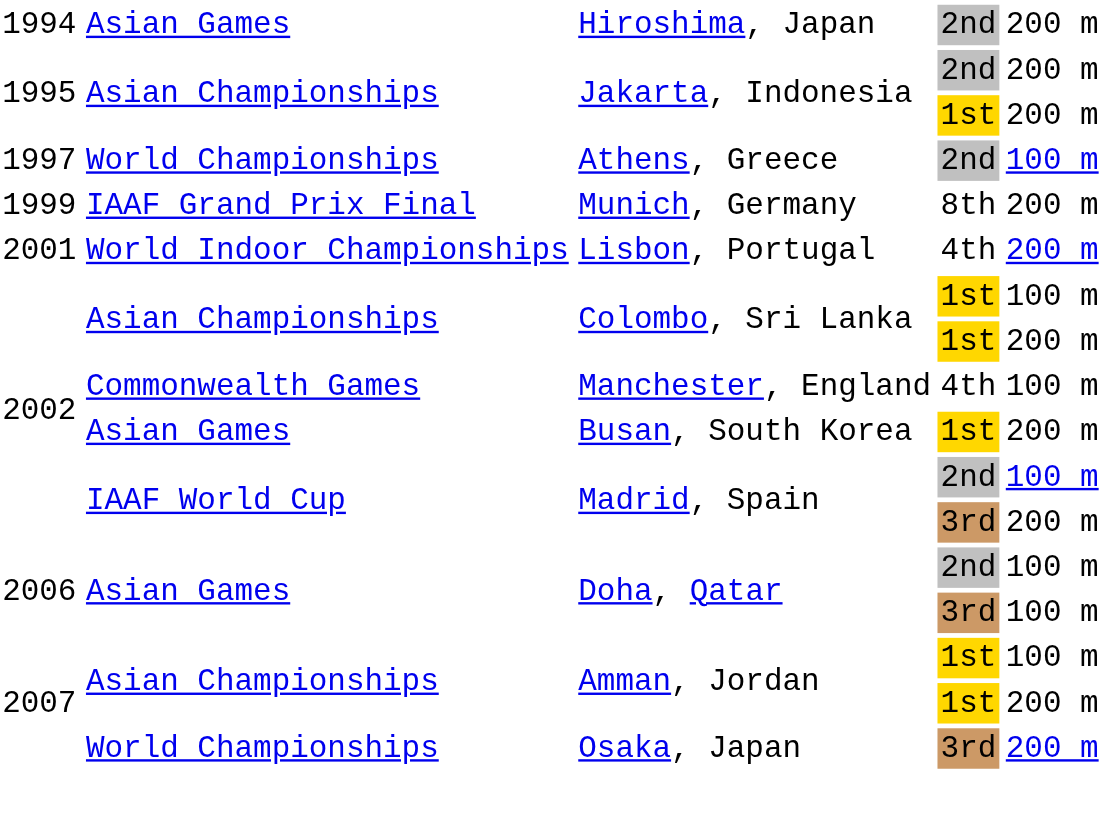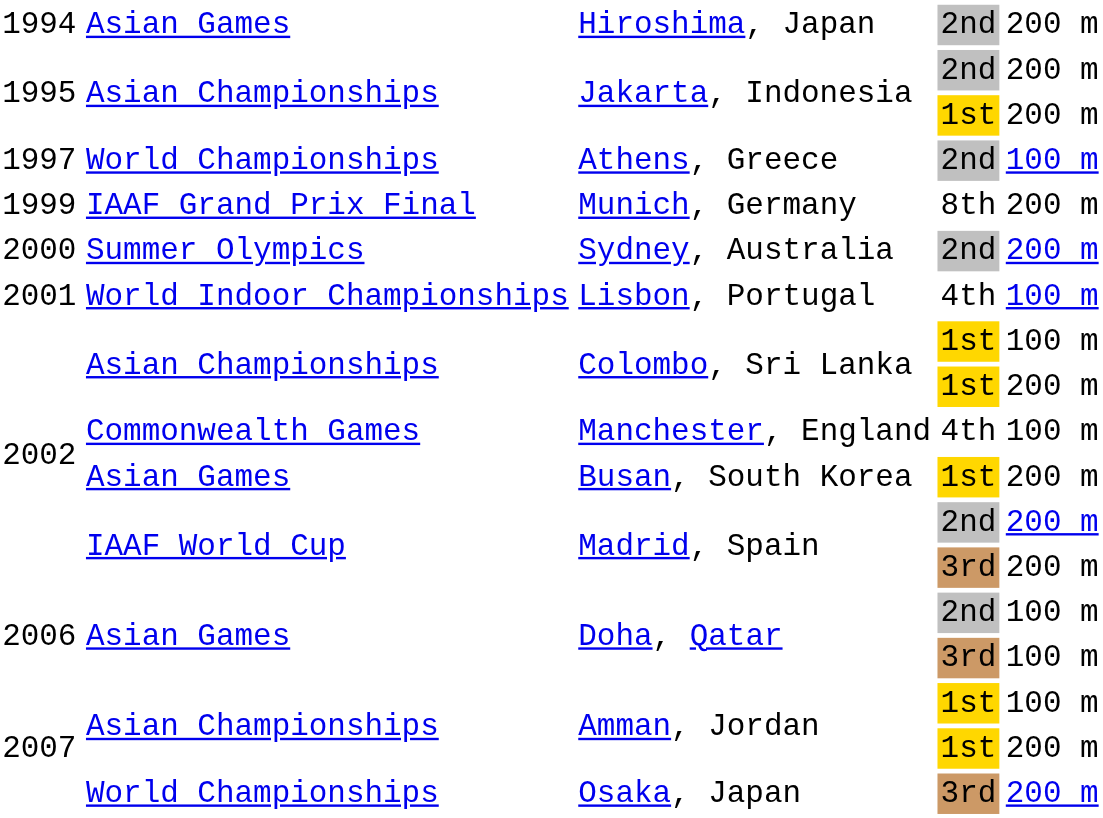 <table>
 <tr>
 <td>1994</td>
 <td><a href='#'>Asian Games</a></td>
 <td><a href='#'>Hiroshima</a>, Japan</td>
 <td style="background:silver; text-align:center;">2nd</td>
 <td>200 m</td>
 </tr>
 <tr>
 <td rowspan=2>1995</td>
 <td rowspan=2><a href='#'>Asian Championships</a></td>
 <td rowspan=2><a href='#'>Jakarta</a>, Indonesia</td>
 <td style="background:silver; text-align:center;">2nd</td>
 <td>200 m</td>
 </tr>
 <tr>
 <td style="background:gold; text-align:center;">1st</td>
 <td>200 m</td>
 </tr>
 <tr>
 <td>1997</td>
 <td><a href='#'>World Championships</a></td>
 <td><a href='#'>Athens</a>, Greece</td>
 <td style="background:silver; text-align:center;">2nd</td>
 <td><a href='#'>100 m</a></td>
 </tr>
 <tr>
 <td>1999</td>
 <td><a href='#'>IAAF Grand Prix Final</a></td>
 <td><a href='#'>Munich</a>, Germany</td>
 <td style="text-align:center;">8th</td>
 <td>200 m</td>
 </tr>
 <tr>
+<td>2000</td>
+<td><a href='#'>Summer Olympics</a></td>
+<td><a href='#'>Sydney</a>, Australia</td>
+<td style="background:silver; text-align:center;">2nd</td>
+<td><a href='#'>200 m</a></td>
+</tr>
+<tr>
 <td>2001</td>
 <td><a href='#'>World Indoor Championships</a></td>
 <td><a href='#'>Lisbon</a>, Portugal</td>
 <td style="text-align:center;">4th</td>
-<td><a href='#'>200 m</a></td>
+<td><a href='#'>100 m</a></td>
 </tr>
 <tr>
 <td rowspan=6>2002</td>
 <td rowspan=2><a href='#'>Asian Championships</a></td>
 <td rowspan=2><a href='#'>Colombo</a>, Sri Lanka</td>
 <td style="background:gold; text-align:center;">1st</td>
 <td>100 m</td>
 </tr>
 <tr>
 <td style="background:gold; text-align:center;">1st</td>
 <td>200 m</td>
 </tr>
 <tr>
 <td><a href='#'>Commonwealth Games</a></td>
 <td><a href='#'>Manchester</a>, England</td>
 <td style="text-align:center;">4th</td>
 <td>100 m</td>
 </tr>
 <tr>
 <td><a href='#'>Asian Games</a></td>
 <td><a href='#'>Busan</a>, South Korea</td>
 <td style="background:gold; text-align:center;">1st</td>
 <td>200 m</td>
 </tr>
 <tr>
 <td rowspan=2><a href='#'>IAAF World Cup</a></td>
 <td rowspan=2><a href='#'>Madrid</a>, Spain</td>
 <td style="background:silver; text-align:center;">2nd</td>
-<td><a href='#'>100 m</a></td>
+<td><a href='#'>200 m</a></td>
 </tr>
 <tr>
 <td style="background:#c96; text-align:center;">3rd</td>
 <td>200 m</td>
 </tr>
 <tr>
 <td rowspan=2>2006</td>
 <td rowspan=2><a href='#'>Asian Games</a></td>
 <td rowspan=2><a href='#'>Doha</a>, <a href='#'>Qatar</a></td>
 <td style="background:silver; text-align:center;">2nd</td>
 <td>100 m</td>
 </tr>
 <tr>
 <td style="background:#c96; text-align:center;">3rd</td>
 <td>100 m</td>
 </tr>
 <tr>
 <td rowspan=3>2007</td>
 <td rowspan=2><a href='#'>Asian Championships</a></td>
 <td rowspan=2><a href='#'>Amman</a>, Jordan</td>
 <td style="background:gold; text-align:center;">1st</td>
 <td>100 m</td>
 </tr>
 <tr>
 <td style="background:gold; text-align:center;">1st</td>
 <td>200 m</td>
 </tr>
 <tr>
 <td><a href='#'>World Championships</a></td>
 <td><a href='#'>Osaka</a>, Japan</td>
 <td style="background:#c96; text-align:center;">3rd</td>
 <td><a href='#'>200 m</a></td>
 </tr>
 </table>
